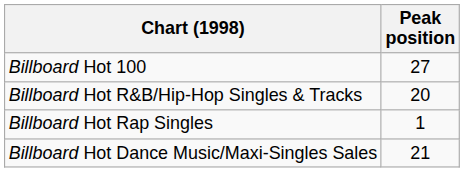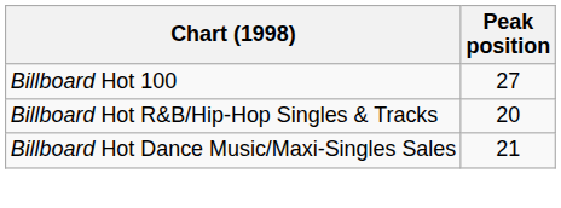 <table class="wikitable">
 <tr>
 <th>Chart (1998)</th>
 <th>Peak<br>position</th>
 </tr>
 <tr>
 <td><em>Billboard</em> Hot 100</td>
 <td align="center">27</td>
 </tr>
 <tr>
 <td><em>Billboard</em> Hot R&B/Hip-Hop Singles & Tracks</td>
 <td align="center">20</td>
 </tr>
 <tr>
-<td><em>Billboard</em> Hot Rap Singles</td>
-<td align="center">1</td>
-</tr>
-<tr>
 <td><em>Billboard</em> Hot Dance Music/Maxi-Singles Sales</td>
 <td align="center">21</td>
 </tr>
 </table>
